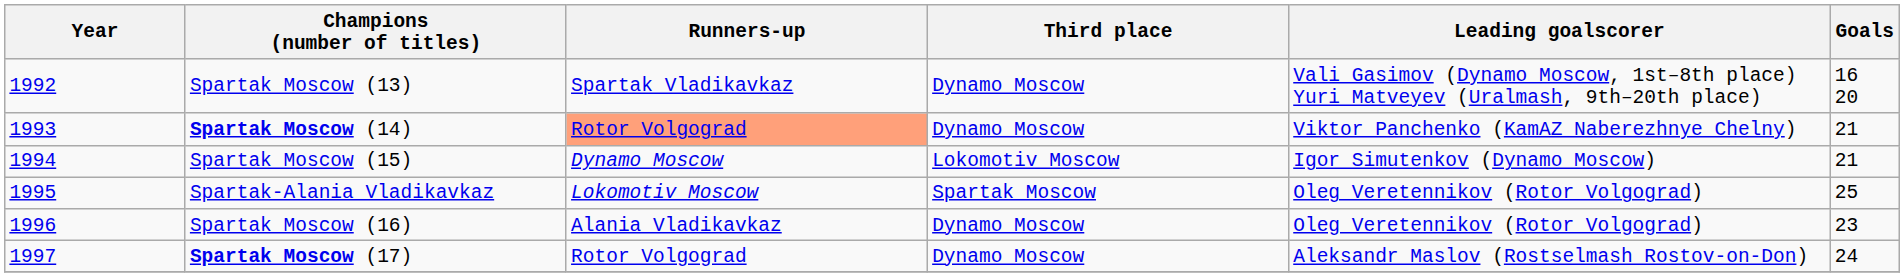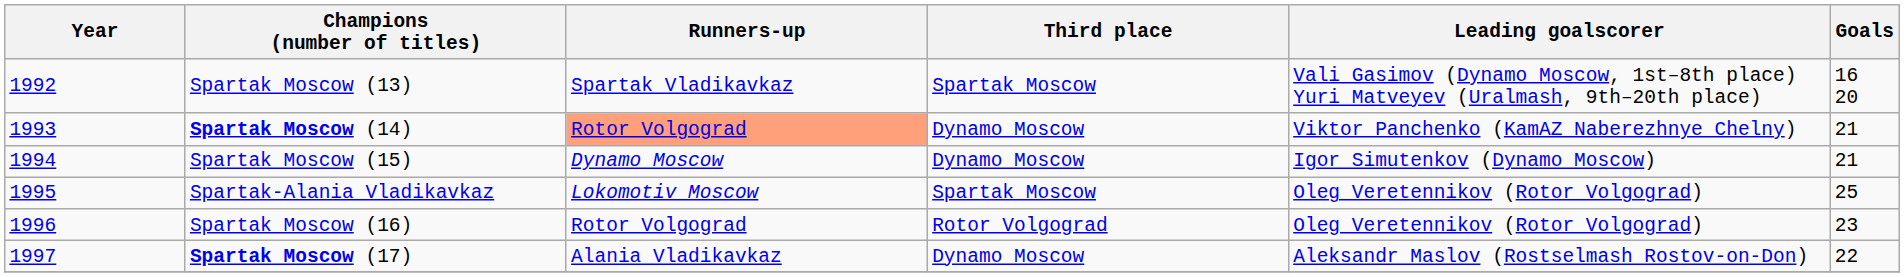 <table class="wikitable" style="width:100%;">
 <tr>
 <th width=9%>Year</th>
 <th width=19%>Champions<br>(number of titles)</th>
 <th width=18%>Runners-up</th>
 <th width=18%>Third place</th>
 <th width=27%>Leading goalscorer</th>
 <th width=1%>Goals</th>
 </tr>
 <tr>
 <td><a href='#'>1992</a></td>
 <td><a href='#'>Spartak Moscow</a> (13)</td>
 <td><a href='#'>Spartak Vladikavkaz</a></td>
-<td><a href='#'>Dynamo Moscow</a></td>
+<td><a href='#'>Spartak Moscow</a></td>
 <td> <a href='#'>Vali Gasimov</a> (<a href='#'>Dynamo Moscow</a>, 1st–8th place)<br> <a href='#'>Yuri Matveyev</a> (<a href='#'>Uralmash</a>, 9th–20th place)</td>
 <td>16<br>20</td>
 </tr>
 <tr>
 <td><a href='#'>1993</a></td>
 <td><strong><a href='#'>Spartak Moscow</a></strong> (14)</td>
 <td style="background: lightsalmon;"><a href='#'>Rotor Volgograd</a></td>
 <td><a href='#'>Dynamo Moscow</a></td>
 <td> <a href='#'>Viktor Panchenko</a> (<a href='#'>KamAZ Naberezhnye Chelny</a>)</td>
 <td>21</td>
 </tr>
 <tr>
 <td><a href='#'>1994</a></td>
 <td><a href='#'>Spartak Moscow</a> (15)</td>
 <td><em><a href='#'>Dynamo Moscow</a></em></td>
-<td><a href='#'>Lokomotiv Moscow</a></td>
+<td><a href='#'>Dynamo Moscow</a></td>
 <td> <a href='#'>Igor Simutenkov</a> (<a href='#'>Dynamo Moscow</a>)</td>
 <td>21</td>
 </tr>
 <tr>
 <td><a href='#'>1995</a></td>
 <td><a href='#'>Spartak-Alania Vladikavkaz</a></td>
 <td><em><a href='#'>Lokomotiv Moscow</a></em></td>
 <td><a href='#'>Spartak Moscow</a></td>
 <td> <a href='#'>Oleg Veretennikov</a> (<a href='#'>Rotor Volgograd</a>)</td>
 <td>25</td>
 </tr>
 <tr>
 <td><a href='#'>1996</a></td>
 <td><a href='#'>Spartak Moscow</a> (16)</td>
-<td><a href='#'>Alania Vladikavkaz</a></td>
-<td><a href='#'>Dynamo Moscow</a></td>
+<td><a href='#'>Rotor Volgograd</a></td>
+<td><a href='#'>Rotor Volgograd</a></td>
 <td> <a href='#'>Oleg Veretennikov</a> (<a href='#'>Rotor Volgograd</a>)</td>
 <td>23</td>
 </tr>
 <tr>
 <td><a href='#'>1997</a></td>
 <td><strong><a href='#'>Spartak Moscow</a></strong> (17)</td>
-<td><a href='#'>Rotor Volgograd</a></td>
+<td><a href='#'>Alania Vladikavkaz</a></td>
 <td><a href='#'>Dynamo Moscow</a></td>
 <td> <a href='#'>Aleksandr Maslov</a> (<a href='#'>Rostselmash Rostov-on-Don</a>)</td>
-<td>24</td>
+<td>22</td>
 </tr>
 <tr>
 </tr>
 </table>
